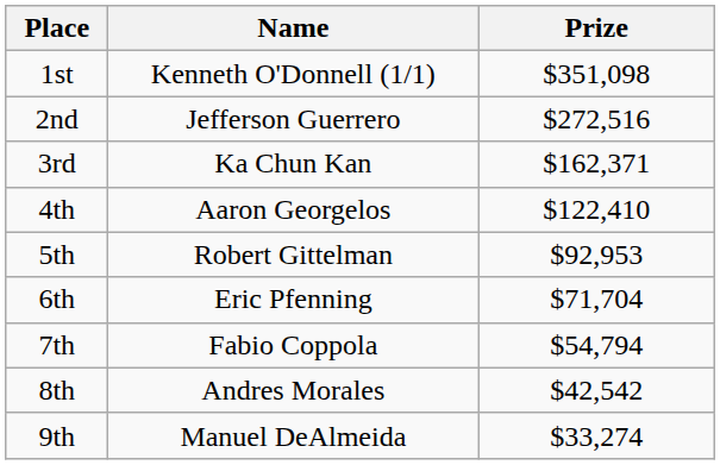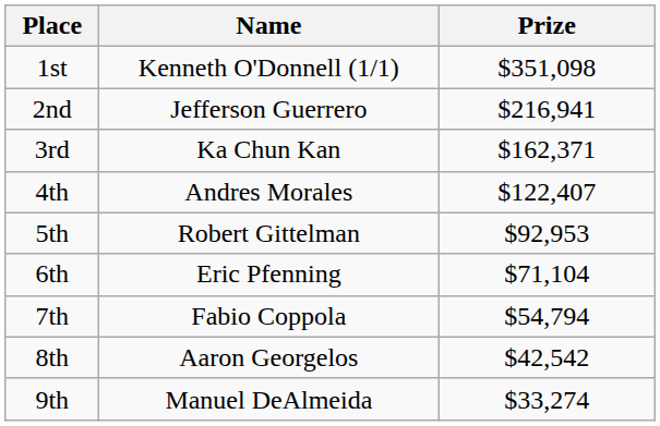 <table class="wikitable">
 <tr>
 <th width="50">Place</th>
 <th width="200">Name</th>
 <th width="125">Prize</th>
 </tr>
 <tr>
 <td align = "center">1st</td>
 <td align = "center"> Kenneth O'Donnell (1/1)</td>
 <td align = "center">$351,098</td>
 </tr>
 <tr>
 <td align = "center">2nd</td>
 <td align = "center"> Jefferson Guerrero</td>
-<td align = "center">$272,516</td>
+<td align = "center">$216,941</td>
 </tr>
 <tr>
 <td align = "center">3rd</td>
 <td align = "center"> Ka Chun Kan</td>
 <td align = "center">$162,371</td>
 </tr>
 <tr>
 <td align = "center">4th</td>
-<td align = "center"> Aaron Georgelos</td>
-<td align = "center">$122,410</td>
+<td align = "center"> Andres Morales</td>
+<td align = "center">$122,407</td>
 </tr>
 <tr>
 <td align = "center">5th</td>
 <td align = "center"> Robert Gittelman</td>
 <td align = "center">$92,953</td>
 </tr>
 <tr>
 <td align = "center">6th</td>
 <td align = "center"> Eric Pfenning</td>
-<td align = "center">$71,704</td>
+<td align = "center">$71,104</td>
 </tr>
 <tr>
 <td align = "center">7th</td>
 <td align = "center"> Fabio Coppola</td>
 <td align = "center">$54,794</td>
 </tr>
 <tr>
 <td align = "center">8th</td>
-<td align = "center"> Andres Morales</td>
+<td align = "center"> Aaron Georgelos</td>
 <td align = "center">$42,542</td>
 </tr>
 <tr>
 <td align = "center">9th</td>
 <td align = "center"> Manuel DeAlmeida</td>
 <td align = "center">$33,274</td>
 </tr>
 </table>
